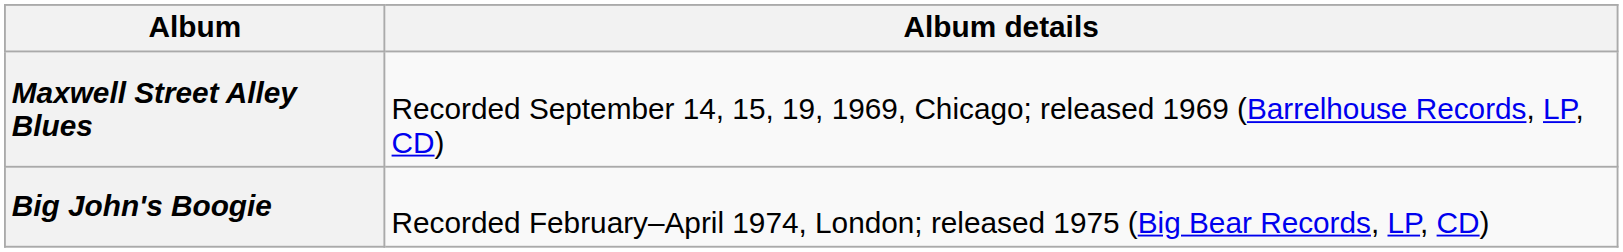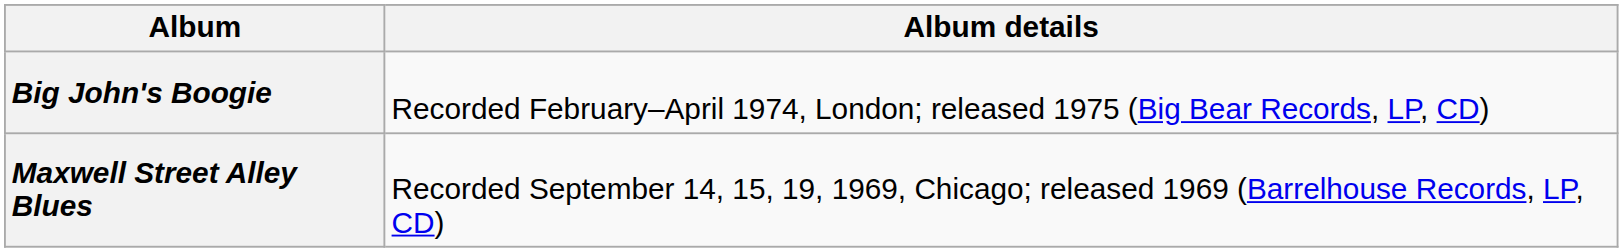 <table class="wikitable plainrowheaders" style="text-align:left">
 <tr>
 <th scope=col>Album</th>
 <th scope=col>Album details</th>
 </tr>
 <tr>
+<th scope=row style="text-align:left"><em>Big John's Boogie</em></th>
+<td><br>Recorded February–April 1974, London; released 1975 (<a href='#'>Big Bear Records</a>, <a href='#'>LP</a>, <a href='#'>CD</a>)</td>
+</tr>
+<tr>
 <th scope=row style="text-align:left"><em>Maxwell Street Alley Blues</em></th>
 <td><br>Recorded September 14, 15, 19, 1969, Chicago; released 1969 (<a href='#'>Barrelhouse Records</a>, <a href='#'>LP</a>, <a href='#'>CD</a>)</td>
 </tr>
-<tr>
-<th scope=row style="text-align:left"><em>Big John's Boogie</em></th>
-<td><br>Recorded February–April 1974, London; released 1975 (<a href='#'>Big Bear Records</a>, <a href='#'>LP</a>, <a href='#'>CD</a>)</td>
-</tr>
 </table>
